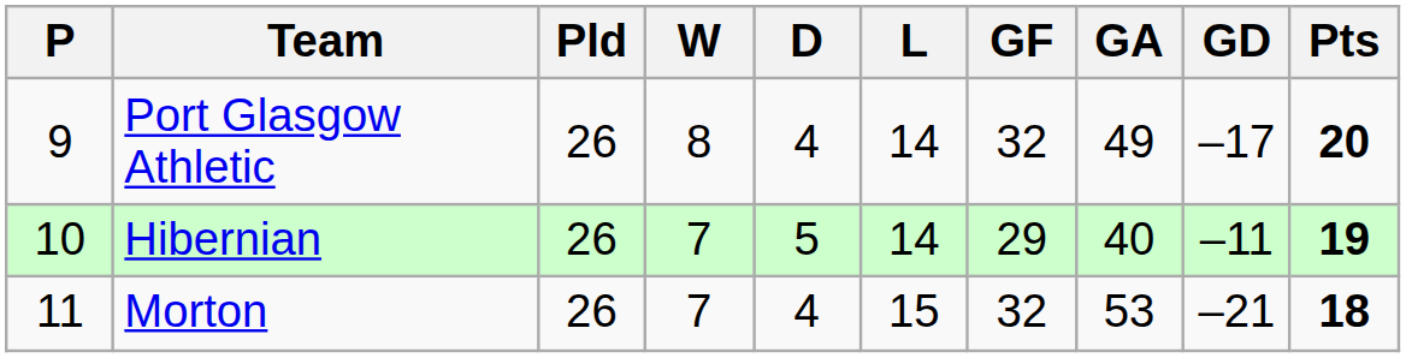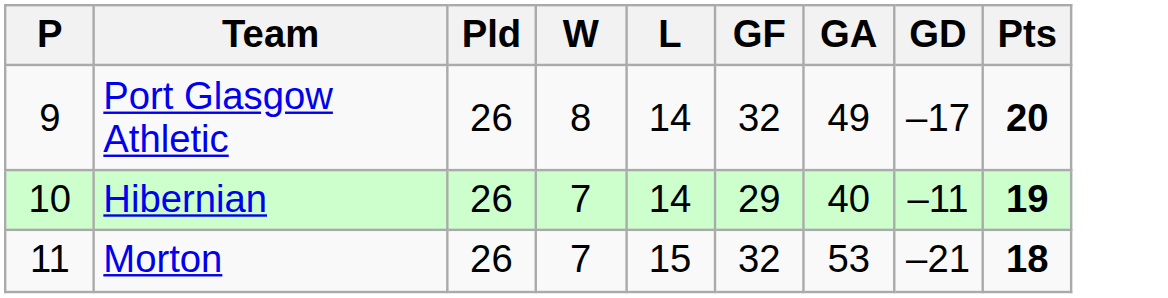 <table class="wikitable" style="text-align: center;">
 <tr>
 <th width=30>P</th>
 <th width=140>Team</th>
 <th width=30>Pld</th>
 <th width=30>W</th>
-<th width=30>D</th>
 <th width=30>L</th>
 <th width=30>GF</th>
 <th width=30>GA</th>
 <th width=30>GD</th>
 <th width=30>Pts</th>
 </tr>
 <tr>
 <td>9</td>
 <td align=left><a href='#'>Port Glasgow Athletic</a></td>
 <td>26</td>
 <td>8</td>
-<td>4</td>
 <td>14</td>
 <td>32</td>
 <td>49</td>
 <td>–17</td>
 <td><strong>20</strong></td>
 </tr>
 <tr style="background:#ccffcc;">
 <td>10</td>
 <td align=left><a href='#'>Hibernian</a></td>
 <td>26</td>
 <td>7</td>
-<td>5</td>
 <td>14</td>
 <td>29</td>
 <td>40</td>
 <td>–11</td>
 <td><strong>19</strong></td>
 </tr>
 <tr>
 <td>11</td>
 <td align=left><a href='#'>Morton</a></td>
 <td>26</td>
 <td>7</td>
-<td>4</td>
 <td>15</td>
 <td>32</td>
 <td>53</td>
 <td>–21</td>
 <td><strong>18</strong></td>
 </tr>
 </table>
